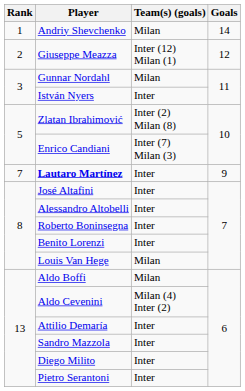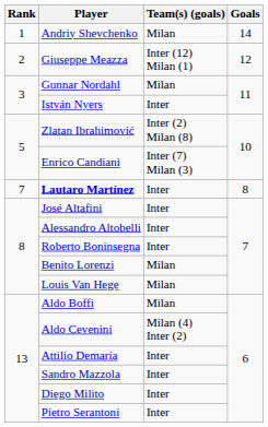 <table class="wikitable" style="text-align: center;">
 <tr>
 <th>Rank</th>
 <th>Player</th>
 <th>Team(s) (goals)</th>
 <th>Goals</th>
 </tr>
 <tr>
 <td>1</td>
 <td align="left"> <a href='#'>Andriy Shevchenko</a></td>
 <td align="left">Milan</td>
 <td>14</td>
 </tr>
 <tr>
 <td>2</td>
 <td align="left"> <a href='#'>Giuseppe Meazza</a></td>
 <td align="left">Inter (12)<br>Milan (1)</td>
 <td>12</td>
 </tr>
 <tr>
 <td rowspan="2">3</td>
 <td align="left"> <a href='#'>Gunnar Nordahl</a></td>
 <td align="left">Milan</td>
 <td rowspan="2">11</td>
 </tr>
 <tr>
 <td align="left"> <a href='#'>István Nyers</a></td>
 <td align="left">Inter</td>
 </tr>
 <tr>
 <td rowspan="2">5</td>
 <td align="left"> <a href='#'>Zlatan Ibrahimović</a></td>
 <td align="left">Inter (2)<br>Milan (8)</td>
 <td rowspan="2">10</td>
 </tr>
 <tr>
 <td align="left"> <a href='#'>Enrico Candiani</a></td>
 <td align="left">Inter (7)<br>Milan (3)</td>
 </tr>
 <tr>
 <td>7</td>
 <td align="left"> <strong><a href='#'>Lautaro Martínez</a></strong></td>
 <td align="left">Inter</td>
-<td>9</td>
+<td>8</td>
 </tr>
 <tr>
 <td rowspan="5">8</td>
 <td align="left">  <a href='#'>José Altafini</a></td>
 <td align="left">Inter</td>
 <td rowspan="5">7</td>
 </tr>
 <tr>
 <td align="left"> <a href='#'>Alessandro Altobelli</a></td>
 <td align="left">Inter</td>
 </tr>
 <tr>
 <td align="left"> <a href='#'>Roberto Boninsegna</a></td>
 <td align="left">Inter</td>
 </tr>
 <tr>
 <td align="left"> <a href='#'>Benito Lorenzi</a></td>
-<td align="left">Inter</td>
+<td align="left">Milan</td>
 </tr>
 <tr>
 <td align="left"> <a href='#'>Louis Van Hege</a></td>
 <td align="left">Milan</td>
 </tr>
 <tr>
 <td rowspan="6">13</td>
 <td align="left"> <a href='#'>Aldo Boffi</a></td>
 <td align="left">Milan</td>
 <td rowspan="6">6</td>
 </tr>
 <tr>
 <td align="left"> <a href='#'>Aldo Cevenini</a></td>
 <td align="left">Milan (4)<br>Inter (2)</td>
 </tr>
 <tr>
 <td align="left">  <a href='#'>Attilio Demaría</a></td>
 <td align="left">Inter</td>
 </tr>
 <tr>
 <td align="left"> <a href='#'>Sandro Mazzola</a></td>
 <td align="left">Inter</td>
 </tr>
 <tr>
 <td align="left"> <a href='#'>Diego Milito</a></td>
 <td align="left">Inter</td>
 </tr>
 <tr>
 <td align="left"> <a href='#'>Pietro Serantoni</a></td>
 <td align="left">Inter</td>
 </tr>
 </table>
